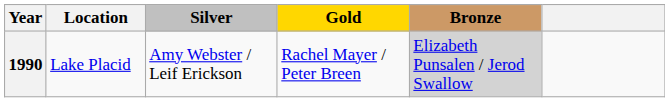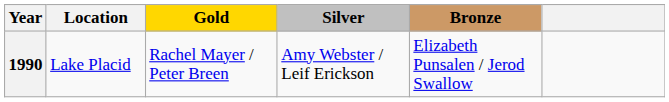 <table class="wikitable unsortable" style="text-align:left; width:100%;">
 <tr>
 <th scope="col" style="text-align:center; width:5%">Year</th>
 <th scope="col" style="text-align:center; width:15%">Location</th>
+<td scope="col" style="text-align:center; width:20%; background:gold"><strong>Gold</strong></td>
 <td scope="col" style="text-align:center; width:20%; background:silver"><strong>Silver</strong></td>
-<td scope="col" style="text-align:center; width:20%; background:gold"><strong>Gold</strong></td>
 <td scope="col" style="text-align:center; width:20%; background:#c96"><strong>Bronze</strong></td>
 <th scope="col" style="text-align:center"></th>
 </tr>
 <tr>
 <th scope="row">1990</th>
 <td><a href='#'>Lake Placid</a></td>
+<td><a href='#'>Rachel Mayer</a> / <a href='#'>Peter Breen</a></td>
 <td><a href='#'>Amy Webster</a> / Leif Erickson</td>
-<td><a href='#'>Rachel Mayer</a> / <a href='#'>Peter Breen</a></td>
-<td style="background: lightgrey;"><a href='#'>Elizabeth Punsalen</a> / <a href='#'>Jerod Swallow</a></td>
+<td><a href='#'>Elizabeth Punsalen</a> / <a href='#'>Jerod Swallow</a></td>
 <td></td>
 </tr>
 </table>
